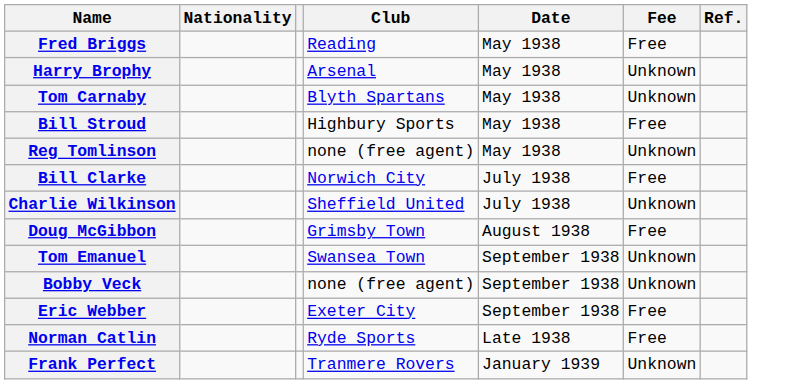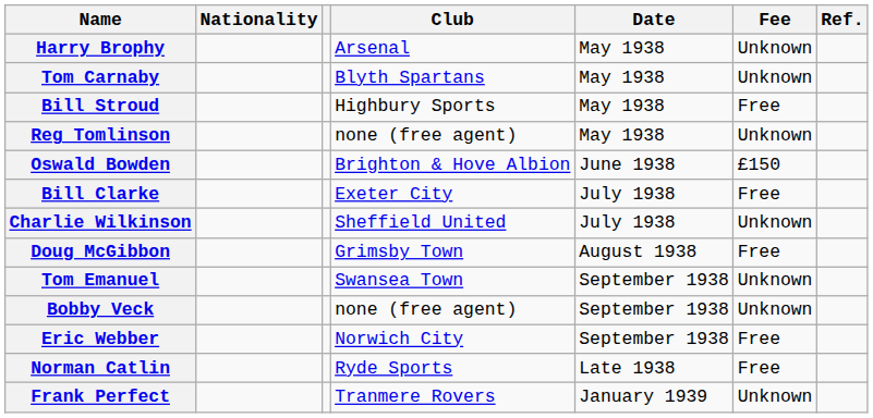 <table class="wikitable plainrowheaders">
 <tr>
 <th scope="col">Name</th>
 <th scope="col">Nationality</th>
 <th scope="col"></th>
 <th scope="col">Club</th>
 <th scope="col">Date</th>
 <th scope="col">Fee</th>
 <th scope="col">Ref.</th>
-</tr>
-<tr>
-<th scope="row"><a href='#'>Fred Briggs</a></th>
-<td></td>
-<td align="center"></td>
-<td> <a href='#'>Reading</a></td>
-<td>May 1938</td>
-<td>Free</td>
-<td align="center"></td>
 </tr>
 <tr>
 <th scope="row"><a href='#'>Harry Brophy</a></th>
 <td></td>
 <td align="center"></td>
 <td> <a href='#'>Arsenal</a></td>
 <td>May 1938</td>
 <td>Unknown</td>
 <td align="center"></td>
 </tr>
 <tr>
 <th scope="row"><a href='#'>Tom Carnaby</a></th>
 <td></td>
 <td align="center"></td>
 <td> <a href='#'>Blyth Spartans</a></td>
 <td>May 1938</td>
 <td>Unknown</td>
 <td align="center"></td>
 </tr>
 <tr>
 <th scope="row"><a href='#'>Bill Stroud</a></th>
 <td></td>
 <td align="center"></td>
 <td> Highbury Sports</td>
 <td>May 1938</td>
 <td>Free</td>
 <td align="center"></td>
 </tr>
 <tr>
 <th scope="row"><a href='#'>Reg Tomlinson</a></th>
 <td></td>
 <td align="center"></td>
 <td>none (free agent)</td>
 <td>May 1938</td>
 <td>Unknown</td>
 <td align="center"></td>
 </tr>
 <tr>
+<th scope="row"><a href='#'>Oswald Bowden</a></th>
+<td></td>
+<td align="center"></td>
+<td> <a href='#'>Brighton & Hove Albion</a></td>
+<td>June 1938</td>
+<td>£150</td>
+<td align="center"></td>
+</tr>
+<tr>
 <th scope="row"><a href='#'>Bill Clarke</a></th>
 <td></td>
 <td align="center"></td>
-<td> <a href='#'>Norwich City</a></td>
+<td> <a href='#'>Exeter City</a></td>
 <td>July 1938</td>
 <td>Free</td>
 <td align="center"></td>
 </tr>
 <tr>
 <th scope="row"><a href='#'>Charlie Wilkinson</a></th>
 <td></td>
 <td align="center"></td>
 <td> <a href='#'>Sheffield United</a></td>
 <td>July 1938</td>
 <td>Unknown</td>
 <td align="center"></td>
 </tr>
 <tr>
 <th scope="row"><a href='#'>Doug McGibbon</a></th>
 <td></td>
 <td align="center"></td>
 <td> <a href='#'>Grimsby Town</a></td>
 <td>August 1938</td>
 <td>Free</td>
 <td align="center"></td>
 </tr>
 <tr>
 <th scope="row"><a href='#'>Tom Emanuel</a></th>
 <td></td>
 <td align="center"></td>
 <td> <a href='#'>Swansea Town</a></td>
 <td>September 1938</td>
 <td>Unknown</td>
 <td align="center"></td>
 </tr>
 <tr>
 <th scope="row"><a href='#'>Bobby Veck</a></th>
 <td></td>
 <td align="center"></td>
 <td>none (free agent)</td>
 <td>September 1938</td>
 <td>Unknown</td>
 <td align="center"></td>
 </tr>
 <tr>
 <th scope="row"><a href='#'>Eric Webber</a></th>
 <td></td>
 <td align="center"></td>
-<td> <a href='#'>Exeter City</a></td>
+<td> <a href='#'>Norwich City</a></td>
 <td>September 1938</td>
 <td>Free</td>
 <td align="center"></td>
 </tr>
 <tr>
 <th scope="row"><a href='#'>Norman Catlin</a></th>
 <td></td>
 <td align="center"></td>
 <td> <a href='#'>Ryde Sports</a></td>
 <td>Late 1938</td>
 <td>Free</td>
 <td align="center"></td>
 </tr>
 <tr>
 <th scope="row"><a href='#'>Frank Perfect</a></th>
 <td></td>
 <td align="center"></td>
 <td> <a href='#'>Tranmere Rovers</a></td>
 <td>January 1939</td>
 <td>Unknown</td>
 <td align="center"></td>
 </tr>
 </table>
